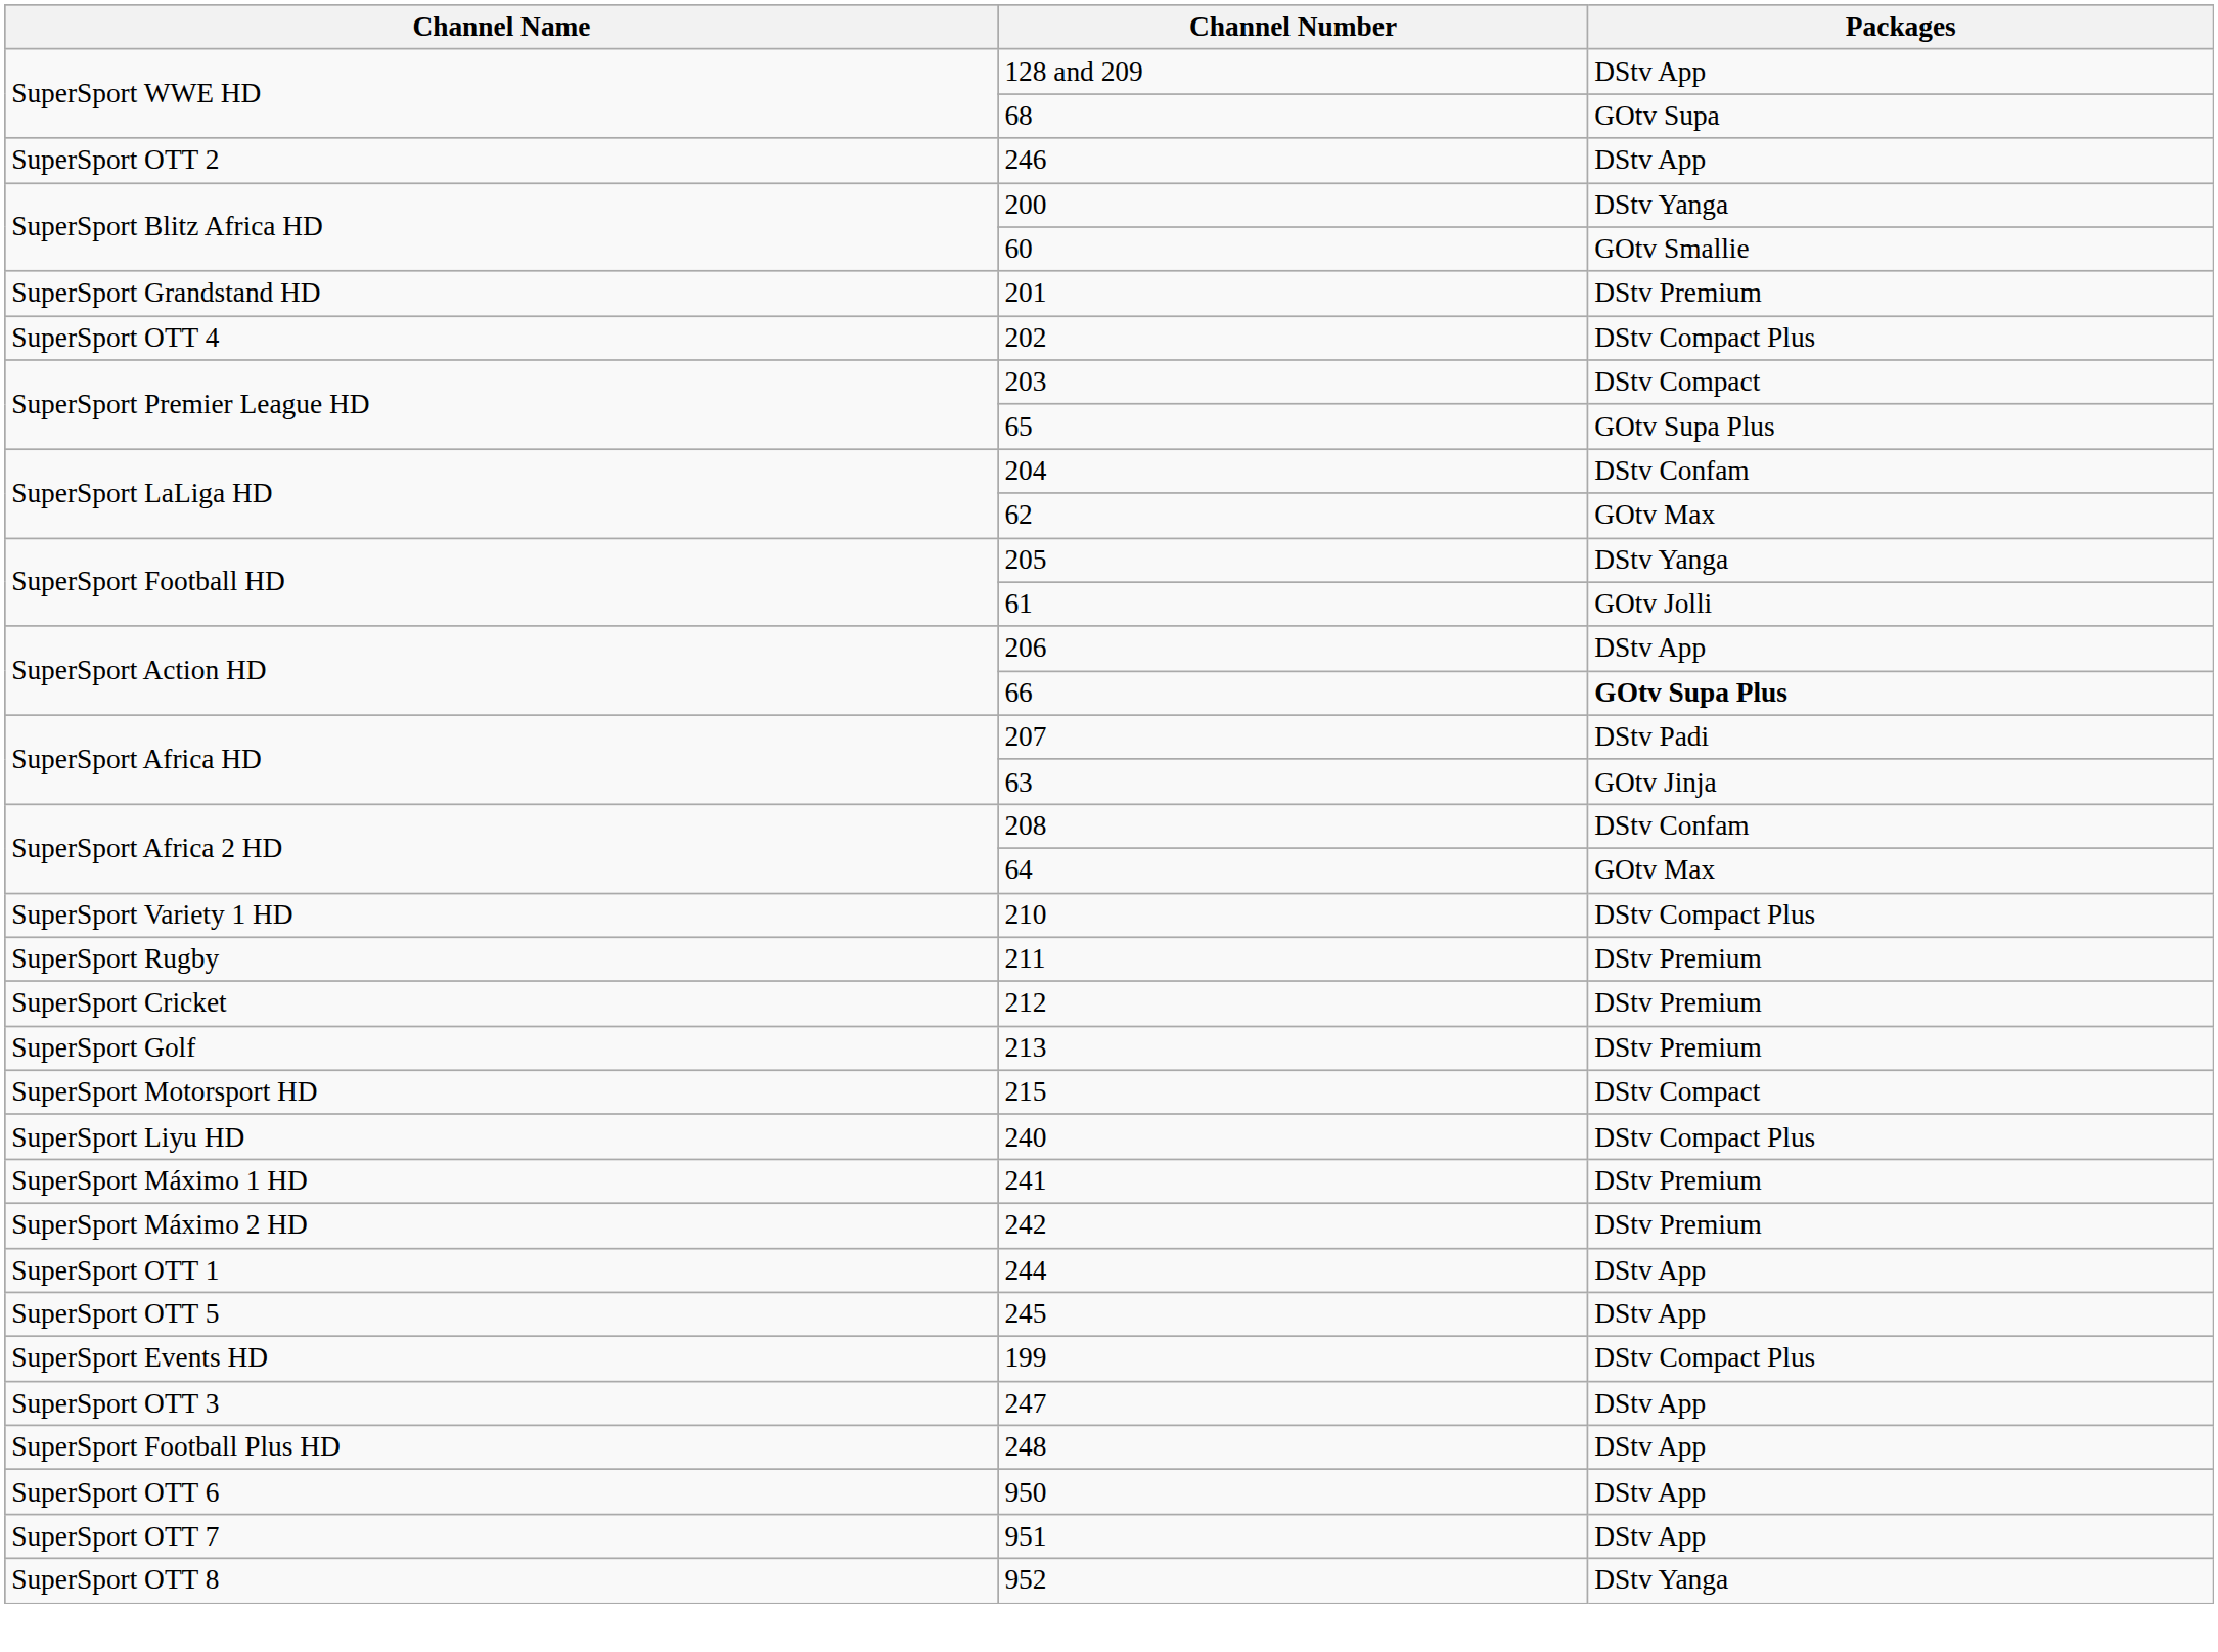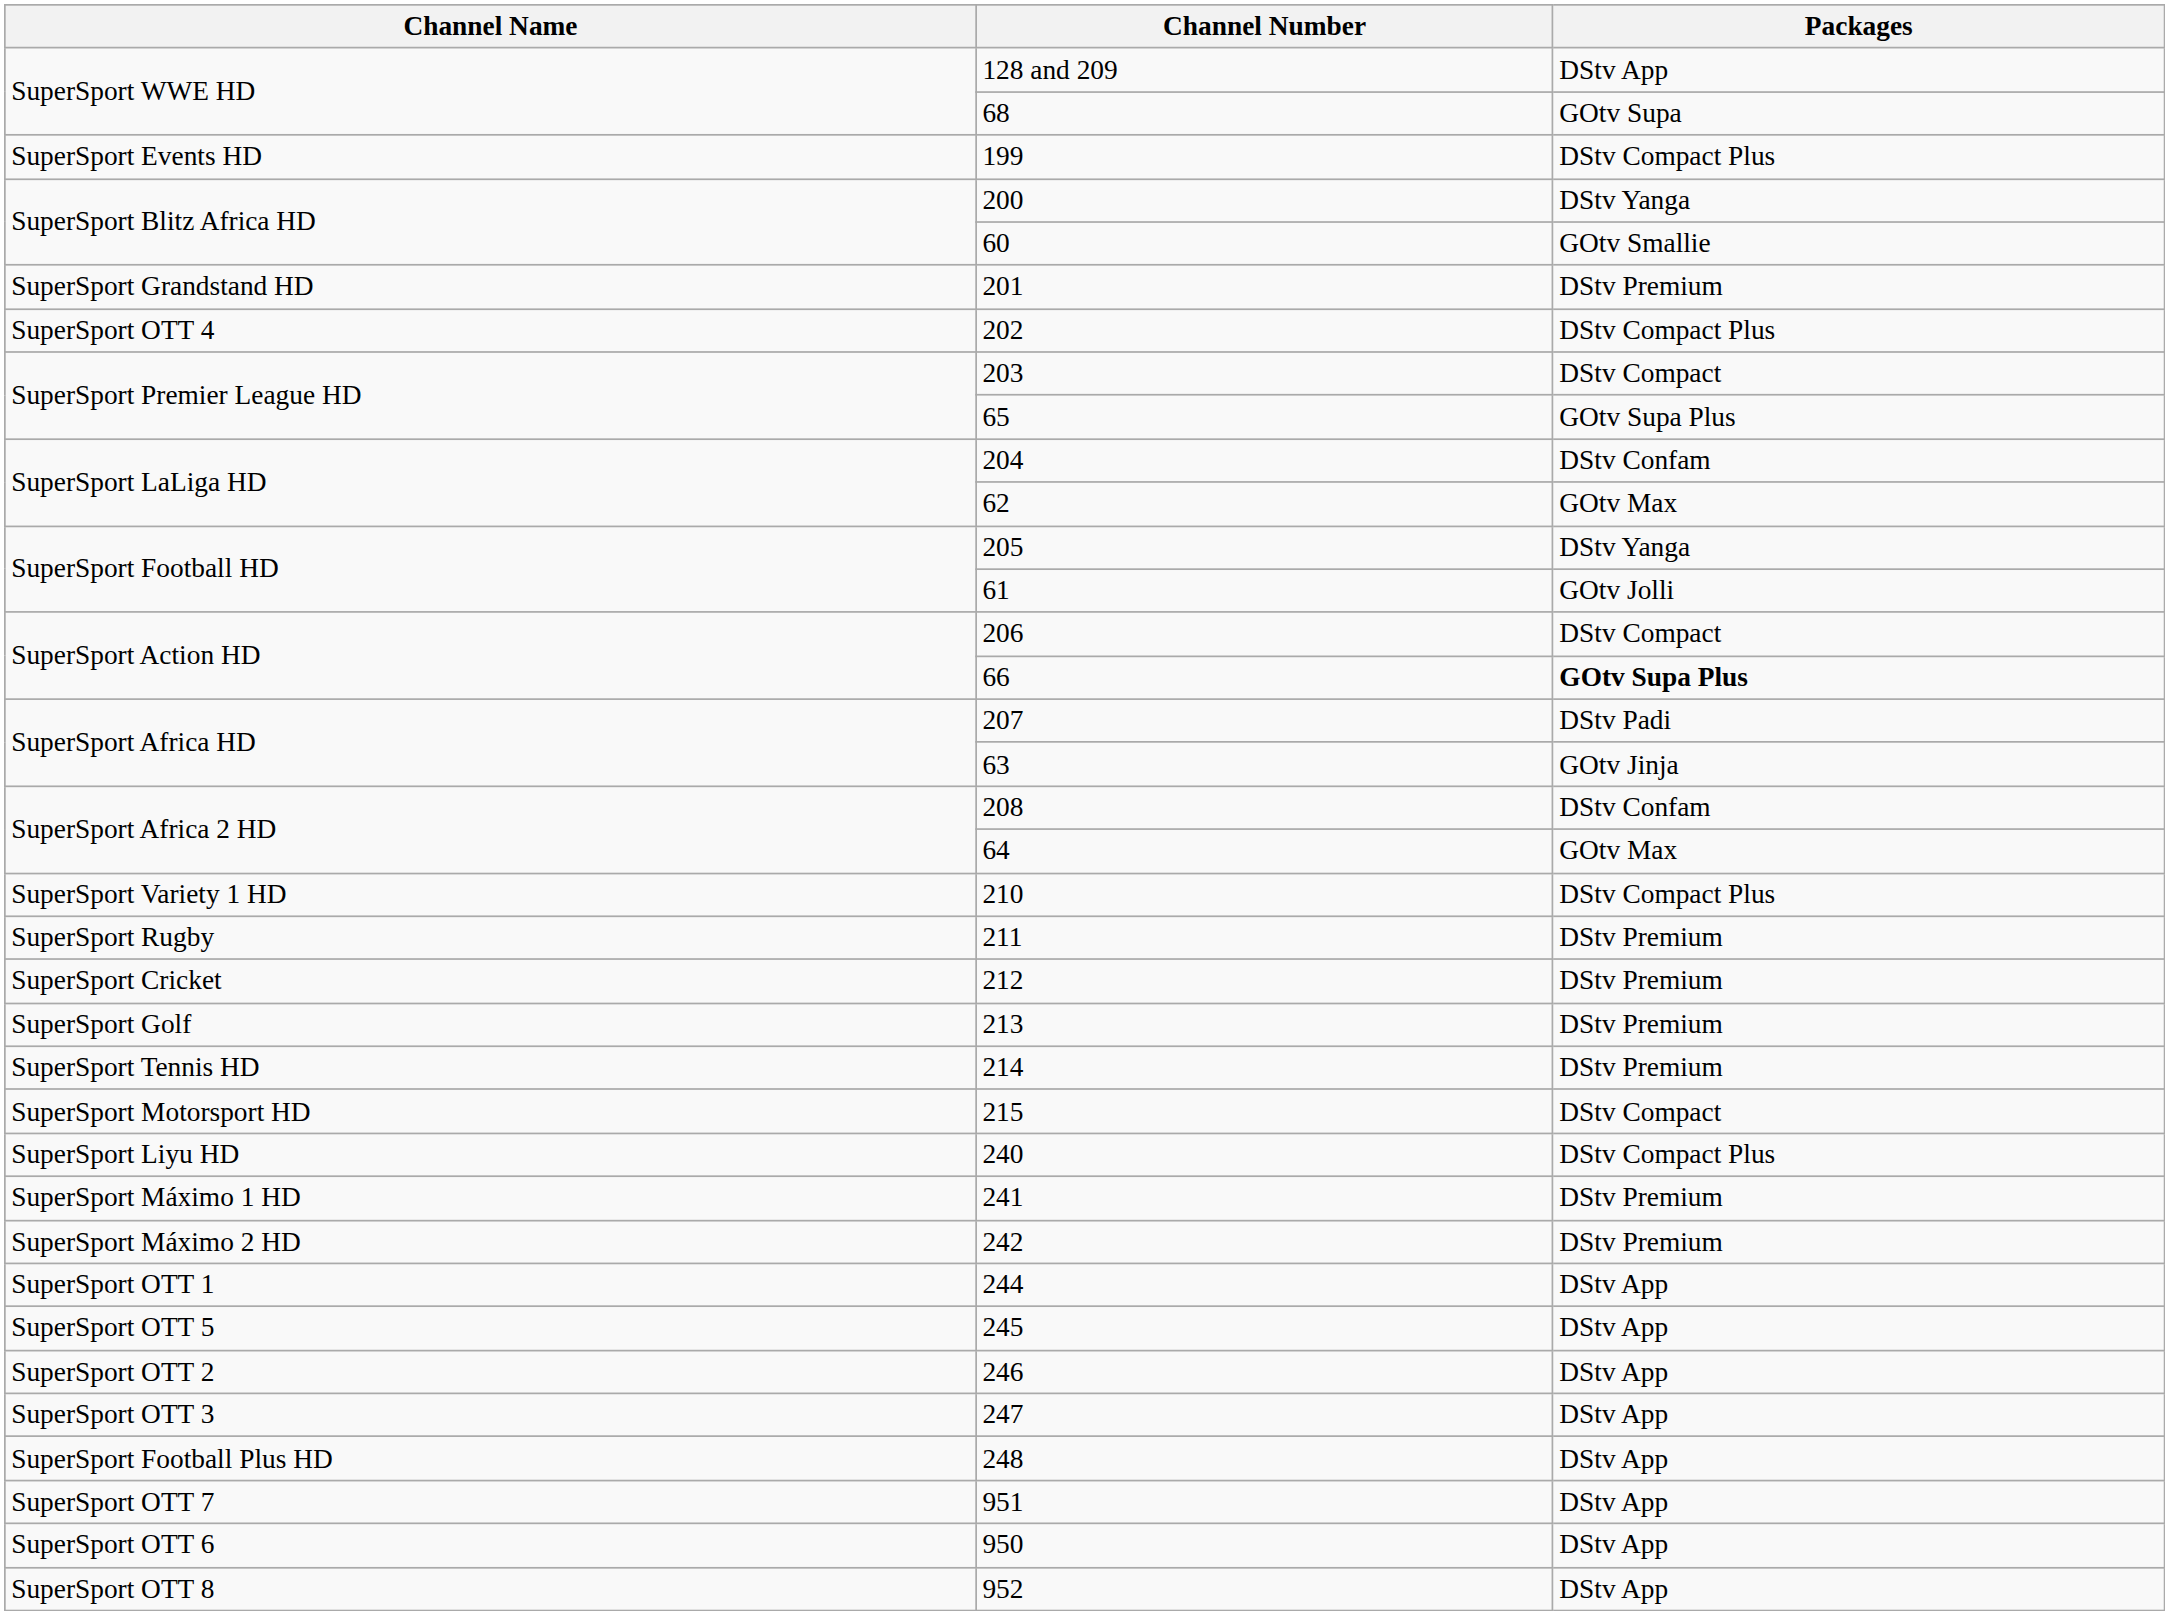 <table class="wikitable" width="100%">
 <tr>
 <th>Channel Name</th>
 <th>Channel Number</th>
 <th>Packages</th>
 </tr>
 <tr>
 <td rowspan=2>SuperSport WWE HD</td>
 <td>128 and 209</td>
 <td>DStv App</td>
 </tr>
 <tr>
 <td>68</td>
 <td>GOtv Supa</td>
 </tr>
 <tr>
-<td>SuperSport OTT 2</td>
-<td>246</td>
-<td>DStv App</td>
+<td>SuperSport Events HD</td>
+<td>199</td>
+<td>DStv Compact Plus</td>
 </tr>
 <tr>
 <td rowspan=2>SuperSport Blitz Africa HD</td>
 <td>200</td>
 <td>DStv Yanga</td>
 </tr>
 <tr>
 <td>60</td>
 <td>GOtv Smallie</td>
 </tr>
 <tr>
 <td>SuperSport Grandstand HD</td>
 <td>201</td>
 <td>DStv Premium</td>
 </tr>
 <tr>
 <td>SuperSport OTT 4</td>
 <td>202</td>
 <td>DStv Compact Plus</td>
 </tr>
 <tr>
 <td rowspan=2>SuperSport Premier League HD</td>
 <td>203</td>
 <td>DStv Compact</td>
 </tr>
 <tr>
 <td>65</td>
 <td>GOtv Supa Plus</td>
 </tr>
 <tr>
 <td rowspan=2>SuperSport LaLiga HD</td>
 <td>204</td>
 <td>DStv Confam</td>
 </tr>
 <tr>
 <td>62</td>
 <td>GOtv Max</td>
 </tr>
 <tr>
 <td rowspan=2>SuperSport Football HD</td>
 <td>205</td>
 <td>DStv Yanga</td>
 </tr>
 <tr>
 <td>61</td>
 <td>GOtv Jolli</td>
 </tr>
 <tr>
 <td rowspan=2>SuperSport Action HD</td>
 <td>206</td>
-<td>DStv App</td>
+<td>DStv Compact</td>
 </tr>
 <tr>
 <td>66</td>
 <td><strong>GOtv Supa Plus</strong></td>
 </tr>
 <tr>
 <td rowspan=2>SuperSport Africa HD</td>
 <td>207</td>
 <td>DStv Padi</td>
 </tr>
 <tr>
 <td>63</td>
 <td>GOtv Jinja</td>
 </tr>
 <tr>
 <td rowspan=2>SuperSport Africa 2 HD</td>
 <td>208</td>
 <td>DStv Confam</td>
 </tr>
 <tr>
 <td>64</td>
 <td>GOtv Max</td>
 </tr>
 <tr>
 <td>SuperSport Variety 1 HD</td>
 <td>210</td>
 <td>DStv Compact Plus</td>
 </tr>
 <tr>
 <td>SuperSport Rugby</td>
 <td>211</td>
 <td>DStv Premium</td>
 </tr>
 <tr>
 <td>SuperSport Cricket</td>
 <td>212</td>
 <td>DStv Premium</td>
 </tr>
 <tr>
 <td>SuperSport Golf</td>
 <td>213</td>
 <td>DStv Premium</td>
 </tr>
 <tr>
+<td>SuperSport Tennis HD</td>
+<td>214</td>
+<td>DStv Premium</td>
+</tr>
+<tr>
 <td>SuperSport Motorsport HD</td>
 <td>215</td>
 <td>DStv Compact</td>
 </tr>
 <tr>
 <td>SuperSport Liyu HD</td>
 <td>240</td>
 <td>DStv Compact Plus</td>
 </tr>
 <tr>
 <td>SuperSport Máximo 1 HD</td>
 <td>241</td>
 <td>DStv Premium</td>
 </tr>
 <tr>
 <td>SuperSport Máximo 2 HD</td>
 <td>242</td>
 <td>DStv Premium</td>
 </tr>
 <tr>
 <td>SuperSport OTT 1</td>
 <td>244</td>
 <td>DStv App</td>
 </tr>
 <tr>
 <td>SuperSport OTT 5</td>
 <td>245</td>
 <td>DStv App</td>
 </tr>
 <tr>
-<td>SuperSport Events HD</td>
-<td>199</td>
-<td>DStv Compact Plus</td>
+<td>SuperSport OTT 2</td>
+<td>246</td>
+<td>DStv App</td>
 </tr>
 <tr>
 <td>SuperSport OTT 3</td>
 <td>247</td>
 <td>DStv App</td>
 </tr>
 <tr>
 <td>SuperSport Football Plus HD</td>
 <td>248</td>
 <td>DStv App</td>
 </tr>
 <tr>
+<td>SuperSport OTT 7</td>
+<td>951</td>
+<td>DStv App</td>
+</tr>
+<tr>
 <td>SuperSport OTT 6</td>
 <td>950</td>
 <td>DStv App</td>
 </tr>
 <tr>
-<td>SuperSport OTT 7</td>
-<td>951</td>
+<td>SuperSport OTT 8</td>
+<td>952</td>
 <td>DStv App</td>
 </tr>
-<tr>
-<td>SuperSport OTT 8</td>
-<td>952</td>
-<td>DStv Yanga</td>
-</tr>
 </table>
